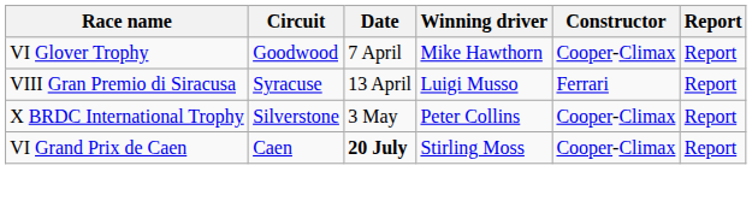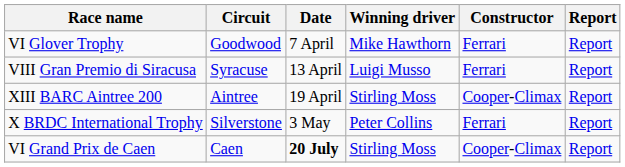 <table class="wikitable" style="font-size:95%">
 <tr>
 <th>Race name</th>
 <th>Circuit</th>
 <th>Date</th>
 <th>Winning driver</th>
 <th>Constructor</th>
 <th>Report</th>
 </tr>
 <tr>
 <td> VI <a href='#'>Glover Trophy</a></td>
 <td><a href='#'>Goodwood</a></td>
 <td>7 April</td>
 <td> <a href='#'>Mike Hawthorn</a></td>
-<td> <a href='#'>Cooper</a>-<a href='#'>Climax</a></td>
+<td> <a href='#'>Ferrari</a></td>
 <td><a href='#'>Report</a></td>
 </tr>
 <tr>
 <td> VIII <a href='#'>Gran Premio di Siracusa</a></td>
 <td><a href='#'>Syracuse</a></td>
 <td>13 April</td>
 <td> <a href='#'>Luigi Musso</a></td>
 <td> <a href='#'>Ferrari</a></td>
 <td><a href='#'>Report</a></td>
 </tr>
 <tr>
+<td> XIII <a href='#'>BARC Aintree 200</a></td>
+<td><a href='#'>Aintree</a></td>
+<td>19 April</td>
+<td> <a href='#'>Stirling Moss</a></td>
+<td> <a href='#'>Cooper</a>-<a href='#'>Climax</a></td>
+<td><a href='#'>Report</a></td>
+</tr>
+<tr>
 <td> X <a href='#'>BRDC International Trophy</a></td>
 <td><a href='#'>Silverstone</a></td>
 <td>3 May</td>
 <td> <a href='#'>Peter Collins</a></td>
-<td> <a href='#'>Cooper</a>-<a href='#'>Climax</a></td>
+<td> <a href='#'>Ferrari</a></td>
 <td><a href='#'>Report</a></td>
 </tr>
 <tr>
 <td> VI <a href='#'>Grand Prix de Caen</a></td>
 <td><a href='#'>Caen</a></td>
 <td><strong>20 July</strong></td>
 <td> <a href='#'>Stirling Moss</a></td>
 <td> <a href='#'>Cooper</a>-<a href='#'>Climax</a></td>
 <td><a href='#'>Report</a></td>
 </tr>
 </table>
